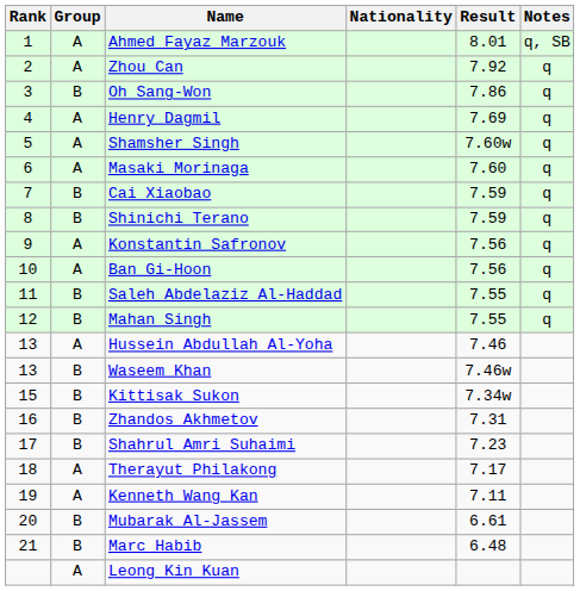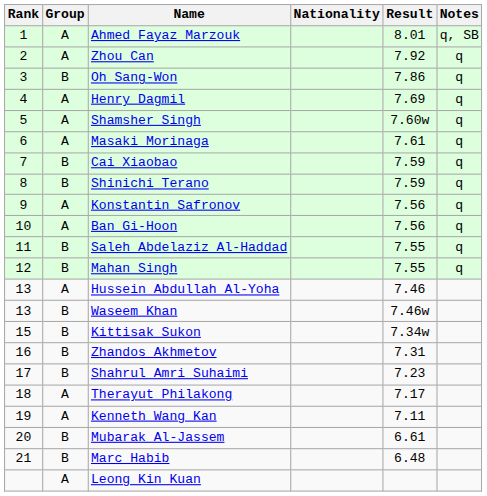 <table class="wikitable sortable" style="text-align:center; font-size:95%">
 <tr>
 <th>Rank</th>
 <th>Group</th>
 <th>Name</th>
 <th>Nationality</th>
 <th>Result</th>
 <th>Notes</th>
 </tr>
 <tr bgcolor=ddffdd>
 <td>1</td>
 <td>A</td>
 <td align=left><a href='#'>Ahmed Fayaz Marzouk</a></td>
 <td align=left></td>
 <td>8.01</td>
 <td>q, SB</td>
 </tr>
 <tr bgcolor=ddffdd>
 <td>2</td>
 <td>A</td>
 <td align=left><a href='#'>Zhou Can</a></td>
 <td align=left></td>
 <td>7.92</td>
 <td>q</td>
 </tr>
 <tr bgcolor=ddffdd>
 <td>3</td>
 <td>B</td>
 <td align=left><a href='#'>Oh Sang-Won</a></td>
 <td align=left></td>
 <td>7.86</td>
 <td>q</td>
 </tr>
 <tr bgcolor=ddffdd>
 <td>4</td>
 <td>A</td>
 <td align=left><a href='#'>Henry Dagmil</a></td>
 <td align=left></td>
 <td>7.69</td>
 <td>q</td>
 </tr>
 <tr bgcolor=ddffdd>
 <td>5</td>
 <td>A</td>
 <td align=left><a href='#'>Shamsher Singh</a></td>
 <td align=left></td>
 <td>7.60w</td>
 <td>q</td>
 </tr>
 <tr bgcolor=ddffdd>
 <td>6</td>
 <td>A</td>
 <td align=left><a href='#'>Masaki Morinaga</a></td>
 <td align=left></td>
-<td>7.60</td>
+<td>7.61</td>
 <td>q</td>
 </tr>
 <tr bgcolor=ddffdd>
 <td>7</td>
 <td>B</td>
 <td align=left><a href='#'>Cai Xiaobao</a></td>
 <td align=left></td>
 <td>7.59</td>
 <td>q</td>
 </tr>
 <tr bgcolor=ddffdd>
 <td>8</td>
 <td>B</td>
 <td align=left><a href='#'>Shinichi Terano</a></td>
 <td align=left></td>
 <td>7.59</td>
 <td>q</td>
 </tr>
 <tr bgcolor=ddffdd>
 <td>9</td>
 <td>A</td>
 <td align=left><a href='#'>Konstantin Safronov</a></td>
 <td align=left></td>
 <td>7.56</td>
 <td>q</td>
 </tr>
 <tr bgcolor=ddffdd>
 <td>10</td>
 <td>A</td>
 <td align=left><a href='#'>Ban Gi-Hoon</a></td>
 <td align=left></td>
 <td>7.56</td>
 <td>q</td>
 </tr>
 <tr bgcolor=ddffdd>
 <td>11</td>
 <td>B</td>
 <td align=left><a href='#'>Saleh Abdelaziz Al-Haddad</a></td>
 <td align=left></td>
 <td>7.55</td>
 <td>q</td>
 </tr>
 <tr bgcolor=ddffdd>
 <td>12</td>
 <td>B</td>
 <td align=left><a href='#'>Mahan Singh</a></td>
 <td align=left></td>
 <td>7.55</td>
 <td>q</td>
 </tr>
 <tr>
 <td>13</td>
 <td>A</td>
 <td align=left><a href='#'>Hussein Abdullah Al-Yoha</a></td>
 <td align=left></td>
 <td>7.46</td>
 <td></td>
 </tr>
 <tr>
 <td>13</td>
 <td>B</td>
 <td align=left><a href='#'>Waseem Khan</a></td>
 <td align=left></td>
 <td>7.46w</td>
 <td></td>
 </tr>
 <tr>
 <td>15</td>
 <td>B</td>
 <td align=left><a href='#'>Kittisak Sukon</a></td>
 <td align=left></td>
 <td>7.34w</td>
 <td></td>
 </tr>
 <tr>
 <td>16</td>
 <td>B</td>
 <td align=left><a href='#'>Zhandos Akhmetov</a></td>
 <td align=left></td>
 <td>7.31</td>
 <td></td>
 </tr>
 <tr>
 <td>17</td>
 <td>B</td>
 <td align=left><a href='#'>Shahrul Amri Suhaimi</a></td>
 <td align=left></td>
 <td>7.23</td>
 <td></td>
 </tr>
 <tr>
 <td>18</td>
 <td>A</td>
 <td align=left><a href='#'>Therayut Philakong</a></td>
 <td align=left></td>
 <td>7.17</td>
 <td></td>
 </tr>
 <tr>
 <td>19</td>
 <td>A</td>
 <td align=left><a href='#'>Kenneth Wang Kan</a></td>
 <td align=left></td>
 <td>7.11</td>
 <td></td>
 </tr>
 <tr>
 <td>20</td>
 <td>B</td>
 <td align=left><a href='#'>Mubarak Al-Jassem</a></td>
 <td align=left></td>
 <td>6.61</td>
 <td></td>
 </tr>
 <tr>
 <td>21</td>
 <td>B</td>
 <td align=left><a href='#'>Marc Habib</a></td>
 <td align=left></td>
 <td>6.48</td>
 <td></td>
 </tr>
 <tr>
 <td></td>
 <td>A</td>
 <td align=left><a href='#'>Leong Kin Kuan</a></td>
 <td align=left></td>
 <td></td>
 <td></td>
 </tr>
 </table>
